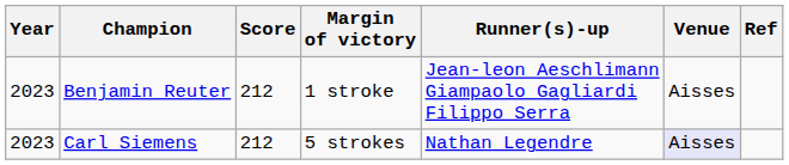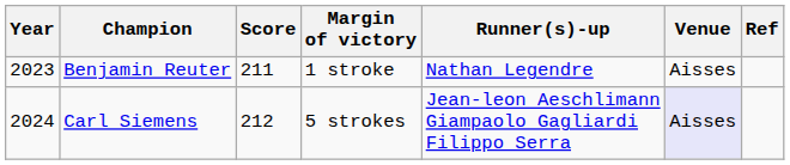 <table class="wikitable" style="font-size:95%">
 <tr>
 <th>Year</th>
 <th>Champion</th>
 <th>Score</th>
 <th>Margin<br>of victory</th>
 <th>Runner(s)-up</th>
 <th>Venue</th>
 <th>Ref</th>
 </tr>
 <tr>
 <td>2023</td>
 <td> <a href='#'>Benjamin Reuter</a></td>
-<td>212</td>
+<td>211</td>
 <td>1 stroke</td>
-<td> <a href='#'>Jean-leon Aeschlimann</a><br> <a href='#'>Giampaolo Gagliardi</a><br> <a href='#'>Filippo Serra</a></td>
+<td> <a href='#'>Nathan Legendre</a></td>
 <td>Aisses</td>
 <td></td>
 </tr>
 <tr>
-<td>2023</td>
+<td>2024</td>
 <td> <a href='#'>Carl Siemens</a></td>
 <td>212</td>
 <td>5 strokes</td>
-<td> <a href='#'>Nathan Legendre</a></td>
+<td> <a href='#'>Jean-leon Aeschlimann</a><br> <a href='#'>Giampaolo Gagliardi</a><br> <a href='#'>Filippo Serra</a></td>
 <td style="background: lavender;">Aisses</td>
 <td></td>
 </tr>
 </table>
